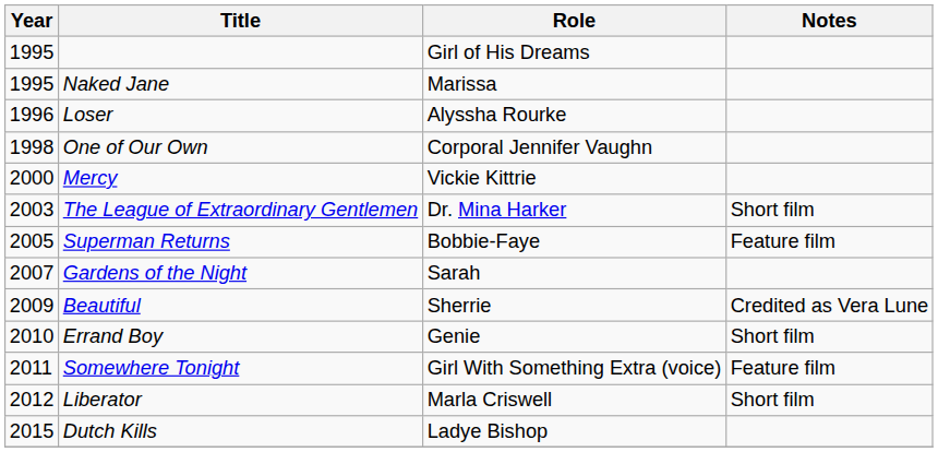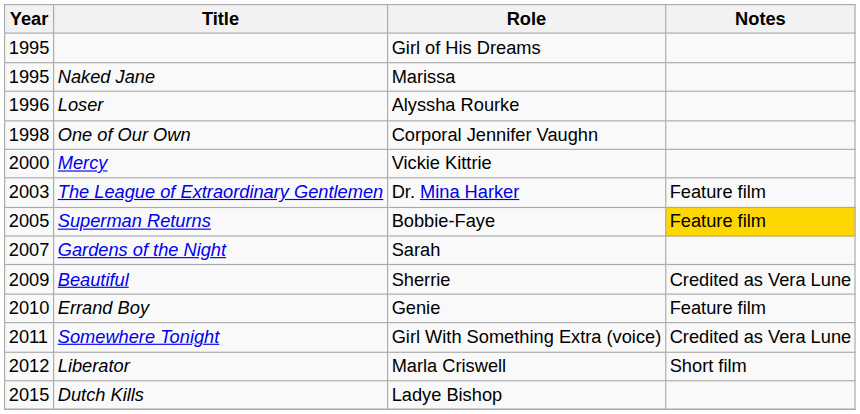 <table class="wikitable sortable">
 <tr>
 <th>Year</th>
 <th>Title</th>
 <th>Role</th>
 <th class="unsortable">Notes</th>
 </tr>
 <tr>
 <td>1995</td>
 <td><em></em></td>
 <td>Girl of His Dreams</td>
 <td></td>
 </tr>
 <tr>
 <td>1995</td>
 <td><em>Naked Jane</em></td>
 <td>Marissa</td>
 <td></td>
 </tr>
 <tr>
 <td>1996</td>
 <td><em>Loser</em></td>
 <td>Alyssha Rourke</td>
 <td></td>
 </tr>
 <tr>
 <td>1998</td>
 <td><em>One of Our Own</em></td>
 <td>Corporal Jennifer Vaughn</td>
 <td></td>
 </tr>
 <tr>
 <td>2000</td>
 <td><em><a href='#'>Mercy</a></em></td>
 <td>Vickie Kittrie</td>
 <td></td>
 </tr>
 <tr>
 <td>2003</td>
 <td><em><a href='#'>The League of Extraordinary Gentlemen</a></em></td>
 <td>Dr. <a href='#'>Mina Harker</a></td>
-<td>Short film</td>
+<td>Feature film</td>
 </tr>
 <tr>
 <td>2005</td>
 <td><em><a href='#'>Superman Returns</a></em></td>
 <td>Bobbie-Faye</td>
-<td>Feature film</td>
+<td style="background: gold;">Feature film</td>
 </tr>
 <tr>
 <td>2007</td>
 <td><em><a href='#'>Gardens of the Night</a></em></td>
 <td>Sarah</td>
 <td></td>
 </tr>
 <tr>
 <td>2009</td>
 <td><em><a href='#'>Beautiful</a></em></td>
 <td>Sherrie</td>
 <td>Credited as Vera Lune</td>
 </tr>
 <tr>
 <td>2010</td>
 <td><em>Errand Boy</em></td>
 <td>Genie</td>
-<td>Short film</td>
+<td>Feature film</td>
 </tr>
 <tr>
 <td>2011</td>
 <td><em><a href='#'>Somewhere Tonight</a></em></td>
 <td>Girl With Something Extra (voice)</td>
-<td>Feature film</td>
+<td>Credited as Vera Lune</td>
 </tr>
 <tr>
 <td>2012</td>
 <td><em>Liberator</em></td>
 <td>Marla Criswell</td>
 <td>Short film</td>
 </tr>
 <tr>
 <td>2015</td>
 <td><em>Dutch Kills</em></td>
 <td>Ladye Bishop</td>
 <td></td>
 </tr>
 <tr>
 </tr>
 </table>
